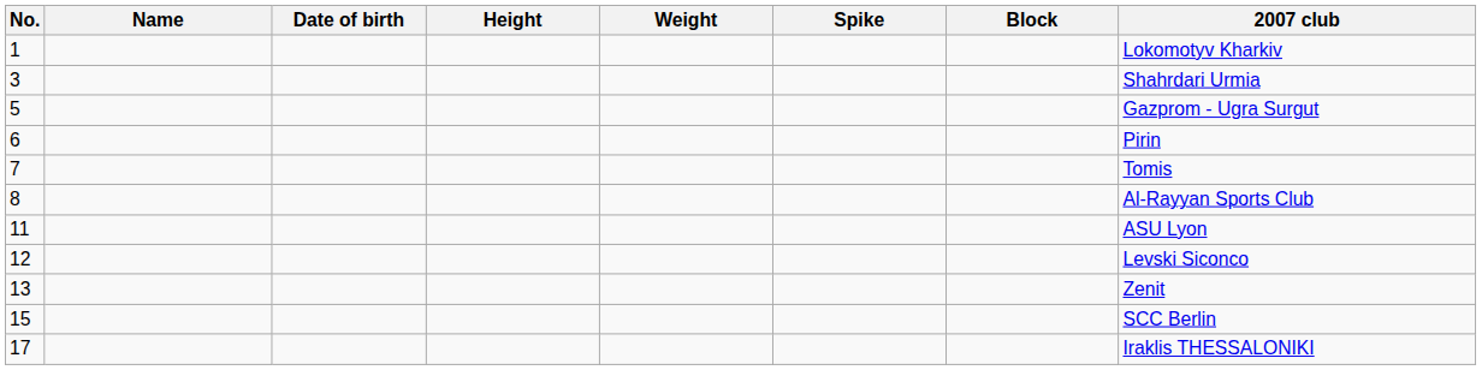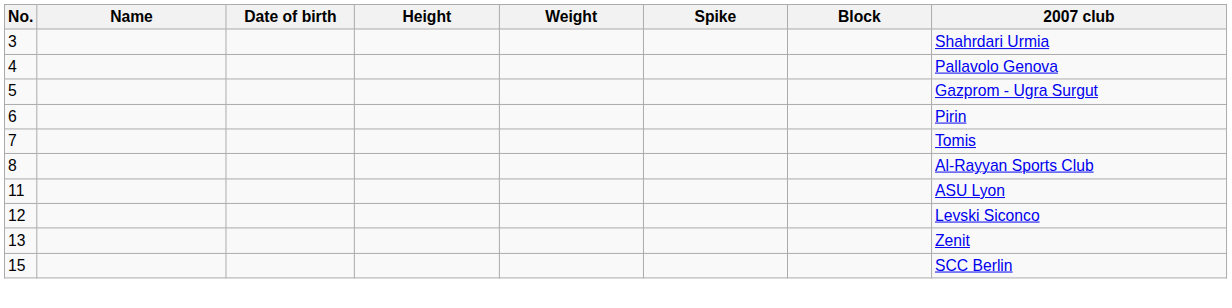 <table class="wikitable sortable" style=font-size:100%; text-align:center;>
 <tr>
 <th>No.</th>
 <th style=width:12em>Name</th>
 <th style=width:8em>Date of birth</th>
 <th style=width:9em>Height</th>
 <th style=width:9em>Weight</th>
 <th style=width:9em>Spike</th>
 <th style=width:9em>Block</th>
 <th style=width:19em>2007 club</th>
 </tr>
 <tr>
-<td>1</td>
-<td align=left></td>
-<td align=right></td>
-<td></td>
-<td></td>
-<td></td>
-<td></td>
-<td align=left><a href='#'>Lokomotyv Kharkiv</a></td>
-</tr>
-<tr>
 <td>3</td>
 <td align=left></td>
 <td align=right></td>
 <td></td>
 <td></td>
 <td></td>
 <td></td>
 <td align=left><a href='#'>Shahrdari Urmia</a></td>
+</tr>
+<tr>
+<td>4</td>
+<td align=left></td>
+<td align=right></td>
+<td></td>
+<td></td>
+<td></td>
+<td></td>
+<td align=left><a href='#'>Pallavolo Genova</a></td>
 </tr>
 <tr>
 <td>5</td>
 <td align=left></td>
 <td align=right></td>
 <td></td>
 <td></td>
 <td></td>
 <td></td>
 <td align=left><a href='#'>Gazprom - Ugra Surgut</a></td>
 </tr>
 <tr>
 <td>6</td>
 <td align=left></td>
 <td align=right></td>
 <td></td>
 <td></td>
 <td></td>
 <td></td>
 <td align=left><a href='#'>Pirin</a></td>
 </tr>
 <tr>
 <td>7</td>
 <td align=left></td>
 <td align=right></td>
 <td></td>
 <td></td>
 <td></td>
 <td></td>
 <td align=left><a href='#'>Tomis</a></td>
 </tr>
 <tr>
 <td>8</td>
 <td align=left></td>
 <td align=right></td>
 <td></td>
 <td></td>
 <td></td>
 <td></td>
 <td align=left><a href='#'>Al-Rayyan Sports Club</a></td>
 </tr>
 <tr>
 <td>11</td>
 <td align=left></td>
 <td align=right></td>
 <td></td>
 <td></td>
 <td></td>
 <td></td>
 <td align=left><a href='#'>ASU Lyon</a></td>
 </tr>
 <tr>
 <td>12</td>
 <td align=left></td>
 <td align=right></td>
 <td></td>
 <td></td>
 <td></td>
 <td></td>
 <td align=left><a href='#'>Levski Siconco</a></td>
 </tr>
 <tr>
 <td>13</td>
 <td align=left></td>
 <td align=right></td>
 <td></td>
 <td></td>
 <td></td>
 <td></td>
 <td align=left><a href='#'>Zenit</a></td>
 </tr>
 <tr>
 <td>15</td>
 <td align=left></td>
 <td align=right></td>
 <td></td>
 <td></td>
 <td></td>
 <td></td>
 <td align=left><a href='#'>SCC Berlin</a></td>
 </tr>
-<tr>
-<td>17</td>
-<td align=left></td>
-<td align=right></td>
-<td></td>
-<td></td>
-<td></td>
-<td></td>
-<td align=left><a href='#'>Iraklis THESSALONIKI</a></td>
-</tr>
 </table>
